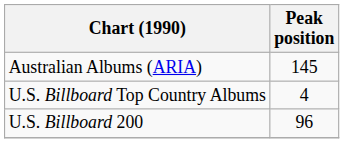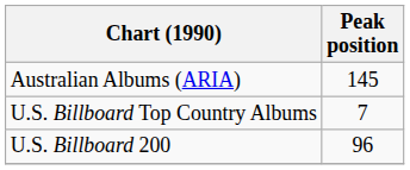 <table class="wikitable">
 <tr>
 <th>Chart (1990)</th>
 <th>Peak<br>position</th>
 </tr>
 <tr>
 <td>Australian Albums (<a href='#'>ARIA</a>)</td>
 <td align="center">145</td>
 </tr>
 <tr>
 <td>U.S. <em>Billboard</em> Top Country Albums</td>
-<td align="center">4</td>
+<td align="center">7</td>
 </tr>
 <tr>
 <td>U.S. <em>Billboard</em> 200</td>
 <td align="center">96</td>
 </tr>
 <tr>
 </tr>
 </table>
